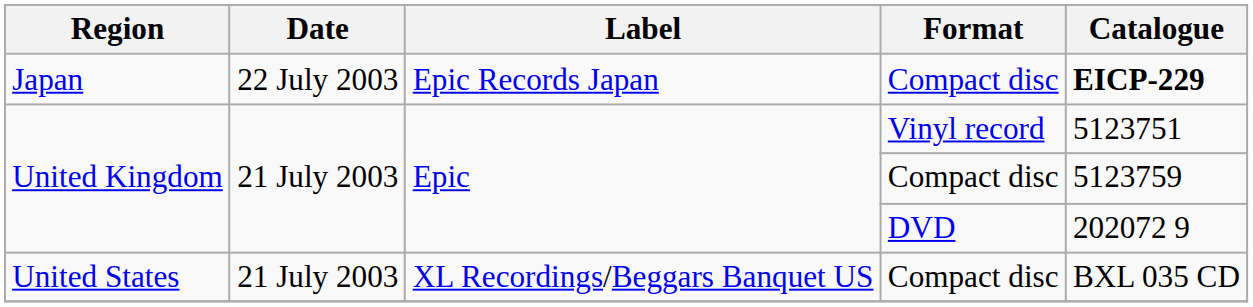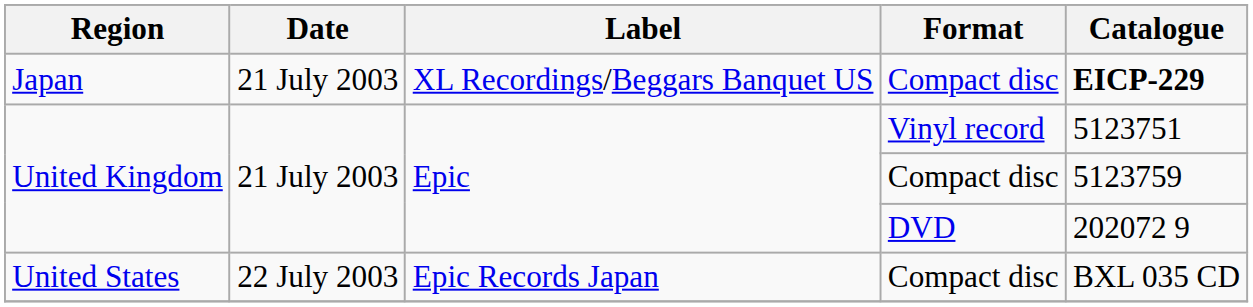 <table class="wikitable">
 <tr>
 <th>Region</th>
 <th>Date</th>
 <th>Label</th>
 <th>Format</th>
 <th>Catalogue</th>
 </tr>
 <tr>
 <td rowspan="1"><a href='#'>Japan</a></td>
-<td rowspan="1">22 July 2003</td>
-<td rowspan="1"><a href='#'>Epic Records Japan</a></td>
+<td rowspan="1">21 July 2003</td>
+<td rowspan="1"><a href='#'>XL Recordings</a>/<a href='#'>Beggars Banquet US</a></td>
 <td><a href='#'>Compact disc</a></td>
 <td><strong>EICP-229</strong></td>
 </tr>
 <tr>
 <td rowspan="3"><a href='#'>United Kingdom</a></td>
 <td rowspan="3">21 July 2003</td>
 <td rowspan="3"><a href='#'>Epic</a></td>
 <td><a href='#'>Vinyl record</a></td>
 <td>5123751</td>
 </tr>
 <tr>
 <td>Compact disc</td>
 <td>5123759</td>
 </tr>
 <tr>
 <td><a href='#'>DVD</a></td>
 <td>202072 9</td>
 </tr>
 <tr>
 <td rowspan="1"><a href='#'>United States</a></td>
-<td rowspan="1">21 July 2003</td>
-<td rowspan="1"><a href='#'>XL Recordings</a>/<a href='#'>Beggars Banquet US</a></td>
+<td rowspan="1">22 July 2003</td>
+<td rowspan="1"><a href='#'>Epic Records Japan</a></td>
 <td>Compact disc</td>
 <td>BXL 035 CD</td>
 </tr>
 <tr>
 </tr>
 </table>
